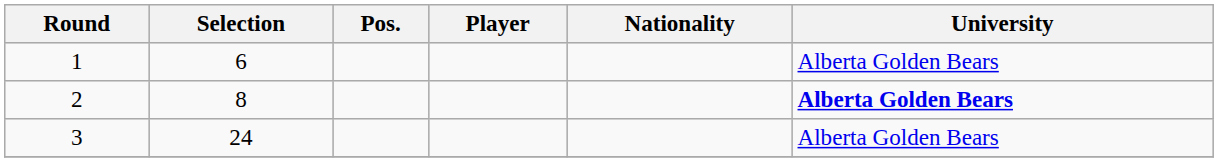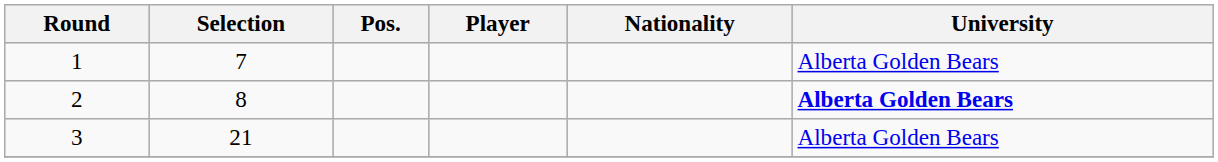 <table class="wikitable sortable" style="width:90%; font-size:95%;">
 <tr>
 <th>Round</th>
 <th>Selection</th>
 <th>Pos.</th>
 <th>Player</th>
 <th>Nationality</th>
 <th>University</th>
 </tr>
 <tr>
 <td align=center>1</td>
-<td align=center>6</td>
+<td align=center>7</td>
 <td align=center></td>
 <td></td>
 <td></td>
 <td><a href='#'>Alberta Golden Bears</a></td>
 </tr>
 <tr>
 <td align=center>2</td>
 <td align=center>8</td>
 <td align=center></td>
 <td></td>
 <td></td>
 <td><strong><a href='#'>Alberta Golden Bears</a></strong></td>
 </tr>
 <tr>
 <td align=center>3</td>
-<td align=center>24</td>
+<td align=center>21</td>
 <td align=center></td>
 <td></td>
 <td></td>
 <td><a href='#'>Alberta Golden Bears</a></td>
 </tr>
 <tr>
 </tr>
 </table>
